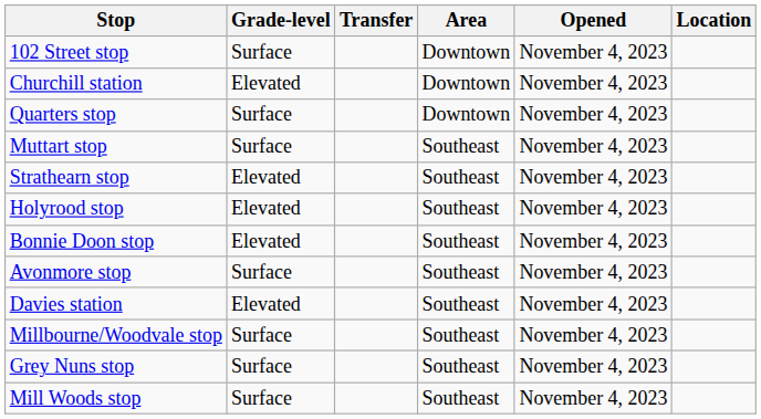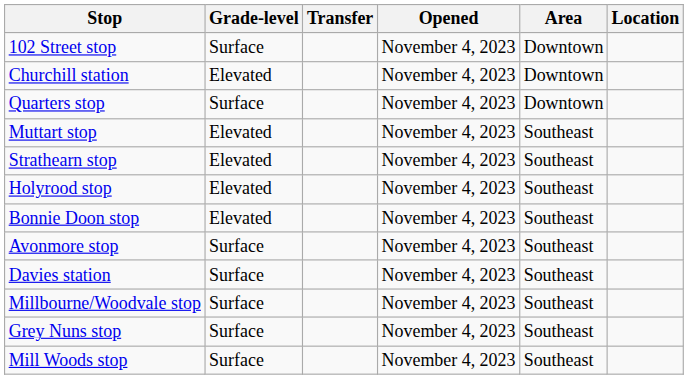 <table class="wikitable sortable">
 <tr>
 <th>Stop</th>
 <th>Grade-level</th>
 <th>Transfer</th>
+<th>Opened</th>
 <th>Area</th>
-<th>Opened</th>
 <th class="unsortable">Location</th>
 </tr>
 <tr>
 <td><a href='#'>102 Street stop</a></td>
 <td>Surface</td>
 <td></td>
+<td>November 4, 2023</td>
 <td>Downtown</td>
-<td>November 4, 2023</td>
 <td><small></small></td>
 </tr>
 <tr>
 <td><a href='#'>Churchill station</a></td>
 <td>Elevated</td>
 <td><br></td>
+<td>November 4, 2023</td>
 <td>Downtown</td>
-<td>November 4, 2023</td>
 <td><small></small></td>
 </tr>
 <tr>
 <td><a href='#'>Quarters stop</a></td>
 <td>Surface</td>
 <td></td>
+<td>November 4, 2023</td>
 <td>Downtown</td>
-<td>November 4, 2023</td>
 <td><small></small></td>
 </tr>
 <tr>
 <td><a href='#'>Muttart stop</a></td>
-<td>Surface</td>
+<td>Elevated</td>
 <td></td>
+<td>November 4, 2023</td>
 <td>Southeast</td>
-<td>November 4, 2023</td>
 <td><small></small></td>
 </tr>
 <tr>
 <td><a href='#'>Strathearn stop</a></td>
 <td>Elevated</td>
 <td></td>
+<td>November 4, 2023</td>
 <td>Southeast</td>
-<td>November 4, 2023</td>
 <td><small></small></td>
 </tr>
 <tr>
 <td><a href='#'>Holyrood stop</a></td>
 <td>Elevated</td>
 <td></td>
+<td>November 4, 2023</td>
 <td>Southeast</td>
-<td>November 4, 2023</td>
 <td><small></small></td>
 </tr>
 <tr>
 <td><a href='#'>Bonnie Doon stop</a></td>
 <td>Elevated</td>
 <td></td>
+<td>November 4, 2023</td>
 <td>Southeast</td>
-<td>November 4, 2023</td>
 <td><small></small></td>
 </tr>
 <tr>
 <td><a href='#'>Avonmore stop</a></td>
 <td>Surface</td>
 <td></td>
+<td>November 4, 2023</td>
 <td>Southeast</td>
-<td>November 4, 2023</td>
 <td><small></small></td>
 </tr>
 <tr>
 <td><a href='#'>Davies station</a></td>
-<td>Elevated</td>
+<td>Surface</td>
 <td></td>
+<td>November 4, 2023</td>
 <td>Southeast</td>
-<td>November 4, 2023</td>
 <td><small></small></td>
 </tr>
 <tr>
 <td><a href='#'>Millbourne/Woodvale stop</a></td>
 <td>Surface</td>
 <td></td>
+<td>November 4, 2023</td>
 <td>Southeast</td>
-<td>November 4, 2023</td>
 <td><small></small></td>
 </tr>
 <tr>
 <td><a href='#'>Grey Nuns stop</a></td>
 <td>Surface</td>
 <td></td>
+<td>November 4, 2023</td>
 <td>Southeast</td>
-<td>November 4, 2023</td>
 <td><small></small></td>
 </tr>
 <tr>
 <td><a href='#'>Mill Woods stop</a></td>
 <td>Surface</td>
 <td></td>
+<td>November 4, 2023</td>
 <td>Southeast</td>
-<td>November 4, 2023</td>
 <td><small></small></td>
 </tr>
 </table>
